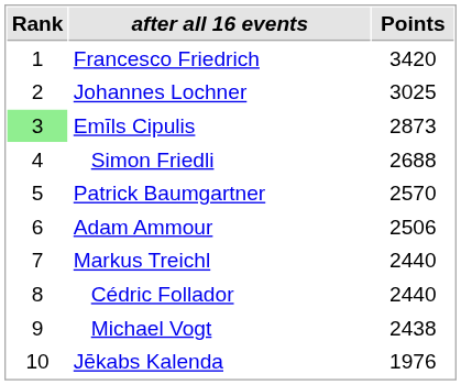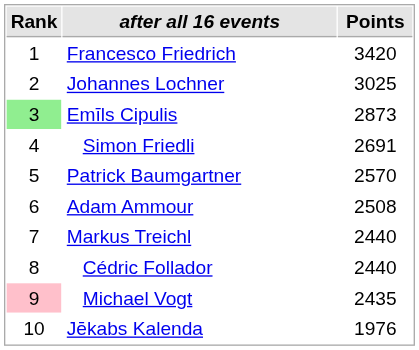 <table cellspacing="1" cellpadding="3" style="border:1px solid #AAAAAA;font-size:90%">
 <tr style="background-color: #E4E4E4;">
 <th style="border-bottom:1px solid #AAAAAA; width: 10px;">Rank</th>
 <th style="border-bottom:1px solid #AAAAAA; width: 200px;"><em>after all 16 events</em></th>
 <th style="border-bottom:1px solid #AAAAAA; width: 50px;">Points</th>
 </tr>
 <tr>
 <td align=center>1</td>
 <td> <a href='#'>Francesco Friedrich</a></td>
 <td align=center>3420</td>
 </tr>
 <tr>
 <td align=center>2</td>
 <td> <a href='#'>Johannes Lochner</a></td>
 <td align=center>3025</td>
 </tr>
 <tr>
 <td align=center style="background: lightgreen;">3</td>
 <td> <a href='#'>Emīls Cipulis</a></td>
 <td align=center>2873</td>
 </tr>
 <tr>
 <td align=center>4</td>
 <td>   <a href='#'>Simon Friedli</a></td>
-<td align=center>2688</td>
+<td align=center>2691</td>
 </tr>
 <tr>
 <td align=center>5</td>
 <td> <a href='#'>Patrick Baumgartner</a></td>
 <td align=center>2570</td>
 </tr>
 <tr>
 <td align=center>6</td>
 <td> <a href='#'>Adam Ammour</a></td>
-<td align=center>2506</td>
+<td align=center>2508</td>
 </tr>
 <tr>
 <td align=center>7</td>
 <td> <a href='#'>Markus Treichl</a></td>
 <td align=center>2440</td>
 </tr>
 <tr>
 <td align=center>8</td>
 <td>   <a href='#'>Cédric Follador</a></td>
 <td align=center>2440</td>
 </tr>
 <tr>
-<td align=center>9</td>
+<td align=center style="background: pink;">9</td>
 <td>   <a href='#'>Michael Vogt</a></td>
-<td align=center>2438</td>
+<td align=center>2435</td>
 </tr>
 <tr>
 <td align=center>10</td>
 <td> <a href='#'>Jēkabs Kalenda</a></td>
 <td align=center>1976</td>
 </tr>
 </table>
